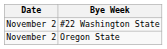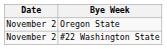 <table class="wikitable" style="font-size:95%;">
 <tr>
 <th>Date</th>
 <th colspan="1">Bye Week</th>
 </tr>
 <tr>
 <td>November 2</td>
-<td>#22 Washington State</td>
+<td>Oregon State</td>
 </tr>
 <tr>
 <td>November 2</td>
-<td>Oregon State</td>
+<td>#22 Washington State</td>
 </tr>
 </table>
